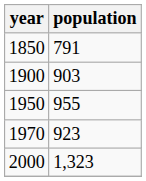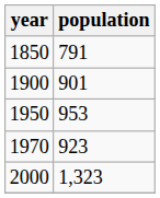 <table class="wikitable">
 <tr>
 <th>year</th>
 <th>population</th>
 </tr>
 <tr>
 <td>1850</td>
 <td>791</td>
 </tr>
 <tr>
 <td>1900</td>
-<td>903</td>
+<td>901</td>
 </tr>
 <tr>
 <td>1950</td>
-<td>955</td>
+<td>953</td>
 </tr>
 <tr>
 <td>1970</td>
 <td>923</td>
 </tr>
 <tr>
 <td>2000</td>
 <td>1,323</td>
 </tr>
 <tr>
 </tr>
 </table>
